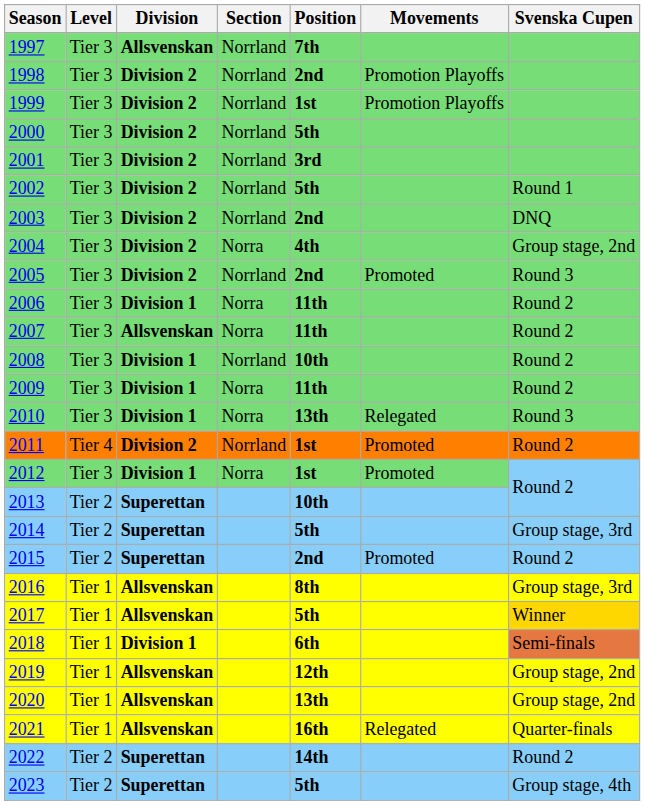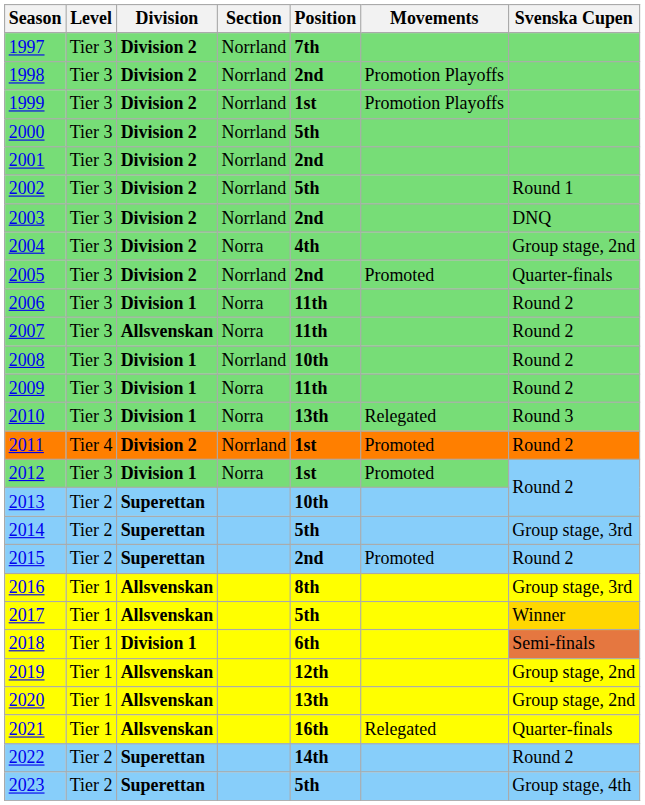 <table class="wikitable">
 <tr style="background:#f0f6fa;">
 <th><strong>Season</strong></th>
 <th><strong>Level</strong></th>
 <th><strong>Division</strong></th>
 <th><strong>Section</strong></th>
 <th><strong>Position</strong></th>
 <th><strong>Movements</strong></th>
 <th><strong>Svenska Cupen</strong></th>
 </tr>
 <tr style="background:#77DD77;">
 <td><a href='#'>1997</a></td>
 <td>Tier 3</td>
-<td><strong>Allsvenskan</strong></td>
+<td><strong>Division 2</strong></td>
 <td>Norrland</td>
 <td><strong>7th</strong></td>
 <td></td>
 <td></td>
 </tr>
 <tr style="background:#77DD77;">
 <td><a href='#'>1998</a></td>
 <td>Tier 3</td>
 <td><strong>Division 2</strong></td>
 <td>Norrland</td>
 <td><strong>2nd</strong></td>
 <td>Promotion Playoffs</td>
 <td></td>
 </tr>
 <tr style="background:#77DD77;">
 <td><a href='#'>1999</a></td>
 <td>Tier 3</td>
 <td><strong>Division 2</strong></td>
 <td>Norrland</td>
 <td><strong>1st</strong></td>
 <td>Promotion Playoffs</td>
 <td></td>
 </tr>
 <tr style="background:#77DD77;">
 <td><a href='#'>2000</a></td>
 <td>Tier 3</td>
 <td><strong>Division 2</strong></td>
 <td>Norrland</td>
 <td><strong>5th</strong></td>
 <td></td>
 <td></td>
 </tr>
 <tr style="background:#77DD77;">
 <td><a href='#'>2001</a></td>
 <td>Tier 3</td>
 <td><strong>Division 2</strong></td>
 <td>Norrland</td>
-<td><strong>3rd</strong></td>
+<td><strong>2nd</strong></td>
 <td></td>
 <td></td>
 </tr>
 <tr style="background:#77DD77;">
 <td><a href='#'>2002</a></td>
 <td>Tier 3</td>
 <td><strong>Division 2</strong></td>
 <td>Norrland</td>
 <td><strong>5th</strong></td>
 <td></td>
 <td>Round 1</td>
 </tr>
 <tr style="background:#77DD77;">
 <td><a href='#'>2003</a></td>
 <td>Tier 3</td>
 <td><strong>Division 2</strong></td>
 <td>Norrland</td>
 <td><strong>2nd</strong></td>
 <td></td>
 <td>DNQ</td>
 </tr>
 <tr style="background:#77DD77;">
 <td><a href='#'>2004</a></td>
 <td>Tier 3</td>
 <td><strong>Division 2</strong></td>
 <td>Norra</td>
 <td><strong>4th</strong></td>
 <td></td>
 <td>Group stage, 2nd</td>
 </tr>
 <tr style="background:#77DD77;">
 <td><a href='#'>2005</a></td>
 <td>Tier 3</td>
 <td><strong>Division 2</strong></td>
 <td>Norrland</td>
 <td><strong>2nd</strong></td>
 <td>Promoted</td>
-<td>Round 3</td>
+<td>Quarter-finals</td>
 </tr>
 <tr style="background:#77DD77;">
 <td><a href='#'>2006</a></td>
 <td>Tier 3</td>
 <td><strong>Division 1</strong></td>
 <td>Norra</td>
 <td><strong>11th</strong></td>
 <td></td>
 <td>Round 2</td>
 </tr>
 <tr style="background:#77DD77;">
 <td><a href='#'>2007</a></td>
 <td>Tier 3</td>
 <td><strong>Allsvenskan</strong></td>
 <td>Norra</td>
 <td><strong>11th</strong></td>
 <td></td>
 <td>Round 2</td>
 </tr>
 <tr style="background:#77DD77;">
 <td><a href='#'>2008</a></td>
 <td>Tier 3</td>
 <td><strong>Division 1</strong></td>
 <td>Norrland</td>
 <td><strong>10th</strong></td>
 <td></td>
 <td>Round 2</td>
 </tr>
 <tr style="background:#77DD77;">
 <td><a href='#'>2009</a></td>
 <td>Tier 3</td>
 <td><strong>Division 1</strong></td>
 <td>Norra</td>
 <td><strong>11th</strong></td>
 <td></td>
 <td>Round 2</td>
 </tr>
 <tr style="background:#77DD77;">
 <td><a href='#'>2010</a></td>
 <td>Tier 3</td>
 <td><strong>Division 1</strong></td>
 <td>Norra</td>
 <td><strong>13th</strong></td>
 <td>Relegated</td>
 <td>Round 3</td>
 </tr>
 <tr style="background:#FF7F00;">
 <td><a href='#'>2011</a></td>
 <td>Tier 4</td>
 <td><strong>Division 2</strong></td>
 <td>Norrland</td>
 <td><strong>1st</strong></td>
 <td>Promoted</td>
 <td>Round 2</td>
 </tr>
 <tr style="background:#77DD77;">
 <td><a href='#'>2012</a></td>
 <td>Tier 3</td>
 <td><strong>Division 1</strong></td>
 <td>Norra</td>
 <td><strong>1st</strong></td>
 <td>Promoted</td>
 <td rowspan=2 style="background:#87CEFA;">Round 2</td>
 </tr>
 <tr style="background:#87CEFA;">
 <td><a href='#'>2013</a></td>
 <td>Tier 2</td>
 <td><strong> Superettan</strong></td>
 <td></td>
 <td><strong>10th</strong></td>
 <td></td>
 </tr>
 <tr style="background:#87CEFA;">
 <td><a href='#'>2014</a></td>
 <td>Tier 2</td>
 <td><strong> Superettan</strong></td>
 <td></td>
 <td><strong>5th</strong></td>
 <td></td>
 <td>Group stage, 3rd</td>
 </tr>
 <tr style="background:#87CEFA;">
 <td><a href='#'>2015</a></td>
 <td>Tier 2</td>
 <td><strong> Superettan</strong></td>
 <td></td>
 <td><strong>2nd</strong></td>
 <td>Promoted</td>
 <td>Round 2</td>
 </tr>
 <tr style="background:#FFFF00;">
 <td><a href='#'>2016</a></td>
 <td>Tier 1</td>
 <td><strong>Allsvenskan</strong></td>
 <td></td>
 <td><strong>8th</strong></td>
 <td></td>
 <td>Group stage, 3rd</td>
 </tr>
 <tr style="background:#FFFF00;">
 <td><a href='#'>2017</a></td>
 <td>Tier 1</td>
 <td><strong>Allsvenskan</strong></td>
 <td></td>
 <td><strong>5th</strong></td>
 <td></td>
 <td style="background-color:gold">Winner</td>
 </tr>
 <tr style="background:#FFFF00;">
 <td><a href='#'>2018</a></td>
 <td>Tier 1</td>
 <td><strong>Division 1</strong></td>
 <td></td>
 <td><strong>6th</strong></td>
 <td></td>
 <td style="background-color:#E57740">Semi-finals</td>
 </tr>
 <tr style="background:#FFFF00;">
 <td><a href='#'>2019</a></td>
 <td>Tier 1</td>
 <td><strong>Allsvenskan</strong></td>
 <td></td>
 <td><strong>12th</strong></td>
 <td></td>
 <td>Group stage, 2nd</td>
 </tr>
 <tr style="background:#FFFF00;">
 <td><a href='#'>2020</a></td>
 <td>Tier 1</td>
 <td><strong>Allsvenskan</strong></td>
 <td></td>
 <td><strong>13th</strong></td>
 <td></td>
 <td>Group stage, 2nd</td>
 </tr>
 <tr style="background:#FFFF00;">
 <td><a href='#'>2021</a></td>
 <td>Tier 1</td>
 <td><strong>Allsvenskan</strong></td>
 <td></td>
 <td><strong>16th</strong></td>
 <td>Relegated</td>
 <td>Quarter-finals</td>
 </tr>
 <tr style="background:#87CEFA;">
 <td><a href='#'>2022</a></td>
 <td>Tier 2</td>
 <td><strong> Superettan</strong></td>
 <td></td>
 <td><strong>14th</strong></td>
 <td></td>
 <td>Round 2</td>
 </tr>
 <tr style="background:#87CEFA;">
 <td><a href='#'>2023</a></td>
 <td>Tier 2</td>
 <td><strong> Superettan</strong></td>
 <td></td>
 <td><strong>5th</strong></td>
 <td></td>
 <td>Group stage, 4th</td>
 </tr>
 <tr>
 </tr>
 </table>
